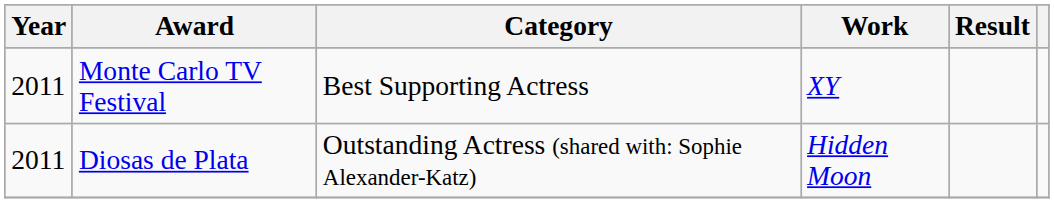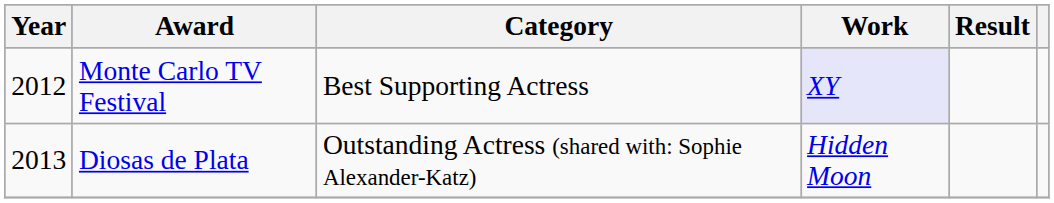 <table class="wikitable plainrowheaders">
 <tr>
 <th scope="col">Year</th>
 <th scope="col">Award</th>
 <th scope="col">Category</th>
 <th scope="col">Work</th>
 <th scope="col">Result</th>
 <th scope="col"></th>
 </tr>
 <tr>
-<td rowspan="1">2011</td>
+<td rowspan="1">2012</td>
 <td rowspan="1"><a href='#'>Monte Carlo TV Festival</a></td>
 <td>Best Supporting Actress</td>
-<td><em><a href='#'>XY</a></em></td>
+<td style="background: lavender;"><em><a href='#'>XY</a></em></td>
 <td></td>
 <td style="text-align:center;"></td>
 </tr>
 <tr>
-<td rowspan="1">2011</td>
+<td rowspan="1">2013</td>
 <td rowspan="1"><a href='#'>Diosas de Plata</a></td>
 <td>Outstanding Actress <small>(shared with: Sophie Alexander-Katz)</small></td>
 <td><em><a href='#'>Hidden Moon</a></em></td>
 <td></td>
 <td style="text-align:center;"></td>
 </tr>
 <tr>
 </tr>
 </table>
